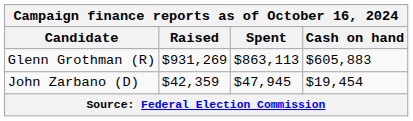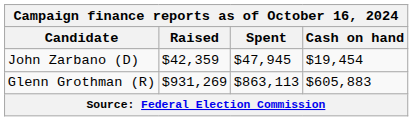 <table class="wikitable sortable">
 <tr>
 <th colspan="4">Campaign finance reports as of October 16, 2024</th>
 </tr>
 <tr style="text-align:center;">
 <th>Candidate</th>
 <th>Raised</th>
 <th>Spent</th>
 <th>Cash on hand</th>
 </tr>
 <tr>
+<td>John Zarbano (D)</td>
+<td>$42,359</td>
+<td>$47,945</td>
+<td>$19,454</td>
+</tr>
+<tr>
 <td>Glenn Grothman (R)</td>
 <td>$931,269</td>
 <td>$863,113</td>
 <td>$605,883</td>
 </tr>
 <tr>
-<td>John Zarbano (D)</td>
-<td>$42,359</td>
-<td>$47,945</td>
-<td>$19,454</td>
-</tr>
-<tr>
 <th colspan="4"><small>Source: <a href='#'>Federal Election Commission</a></small></th>
 </tr>
 </table>
